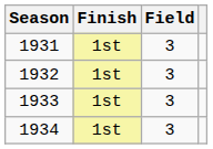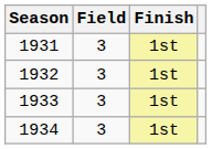 <table class=wikitable style="text-align:center; font-size:90%;">
 <tr>
 <th>Season</th>
+<th>Field</th>
 <th>Finish</th>
-<th>Field</th>
 <th></th>
 </tr>
 <tr>
 <td>1931</td>
+<td>3</td>
 <td bgcolor=#F7F6A8>1st</td>
-<td>3</td>
 <td></td>
 </tr>
 <tr>
 <td>1932</td>
+<td>3</td>
 <td bgcolor=#F7F6A8>1st</td>
-<td>3</td>
 <td></td>
 </tr>
 <tr>
 <td>1933</td>
+<td>3</td>
 <td bgcolor=#F7F6A8>1st</td>
-<td>3</td>
 <td></td>
 </tr>
 <tr>
 <td>1934</td>
+<td>3</td>
 <td bgcolor=#F7F6A8>1st</td>
-<td>3</td>
 <td></td>
 </tr>
 </table>
